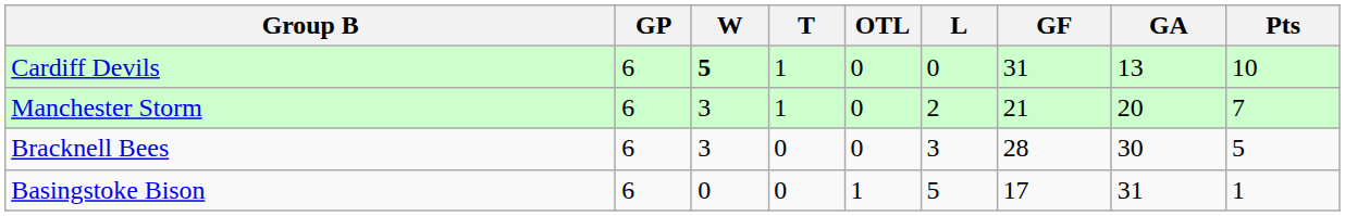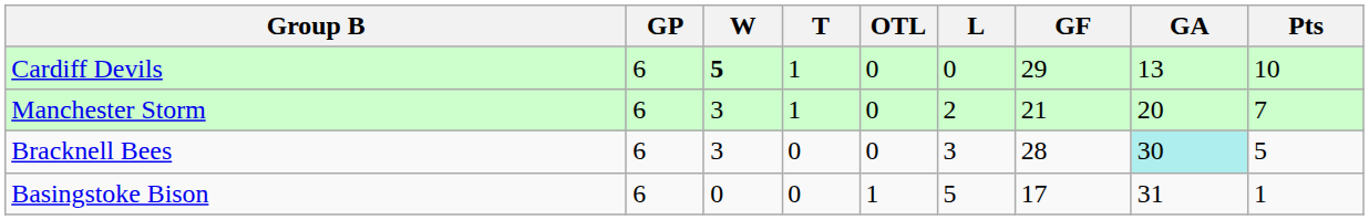 <table class="wikitable">
 <tr>
 <th width="40%">Group B</th>
 <th width="5%">GP</th>
 <th width="5%">W</th>
 <th width="5%">T</th>
 <th width="5%">OTL</th>
 <th width="5%">L</th>
 <th width="7.5%">GF</th>
 <th width="7.5%">GA</th>
 <th width="7.5%">Pts</th>
 </tr>
 <tr bgcolor="#CCFFCC">
 <td><a href='#'>Cardiff Devils</a></td>
 <td>6</td>
 <td><strong>5</strong></td>
 <td>1</td>
 <td>0</td>
 <td>0</td>
-<td>31</td>
+<td>29</td>
 <td>13</td>
 <td>10</td>
 </tr>
 <tr bgcolor="#CCFFCC">
 <td><a href='#'>Manchester Storm</a></td>
 <td>6</td>
 <td>3</td>
 <td>1</td>
 <td>0</td>
 <td>2</td>
 <td>21</td>
 <td>20</td>
 <td>7</td>
 </tr>
 <tr>
 <td><a href='#'>Bracknell Bees</a></td>
 <td>6</td>
 <td>3</td>
 <td>0</td>
 <td>0</td>
 <td>3</td>
 <td>28</td>
-<td>30</td>
+<td style="background: paleturquoise;">30</td>
 <td>5</td>
 </tr>
 <tr>
 <td><a href='#'>Basingstoke Bison</a></td>
 <td>6</td>
 <td>0</td>
 <td>0</td>
 <td>1</td>
 <td>5</td>
 <td>17</td>
 <td>31</td>
 <td>1</td>
 </tr>
 </table>
